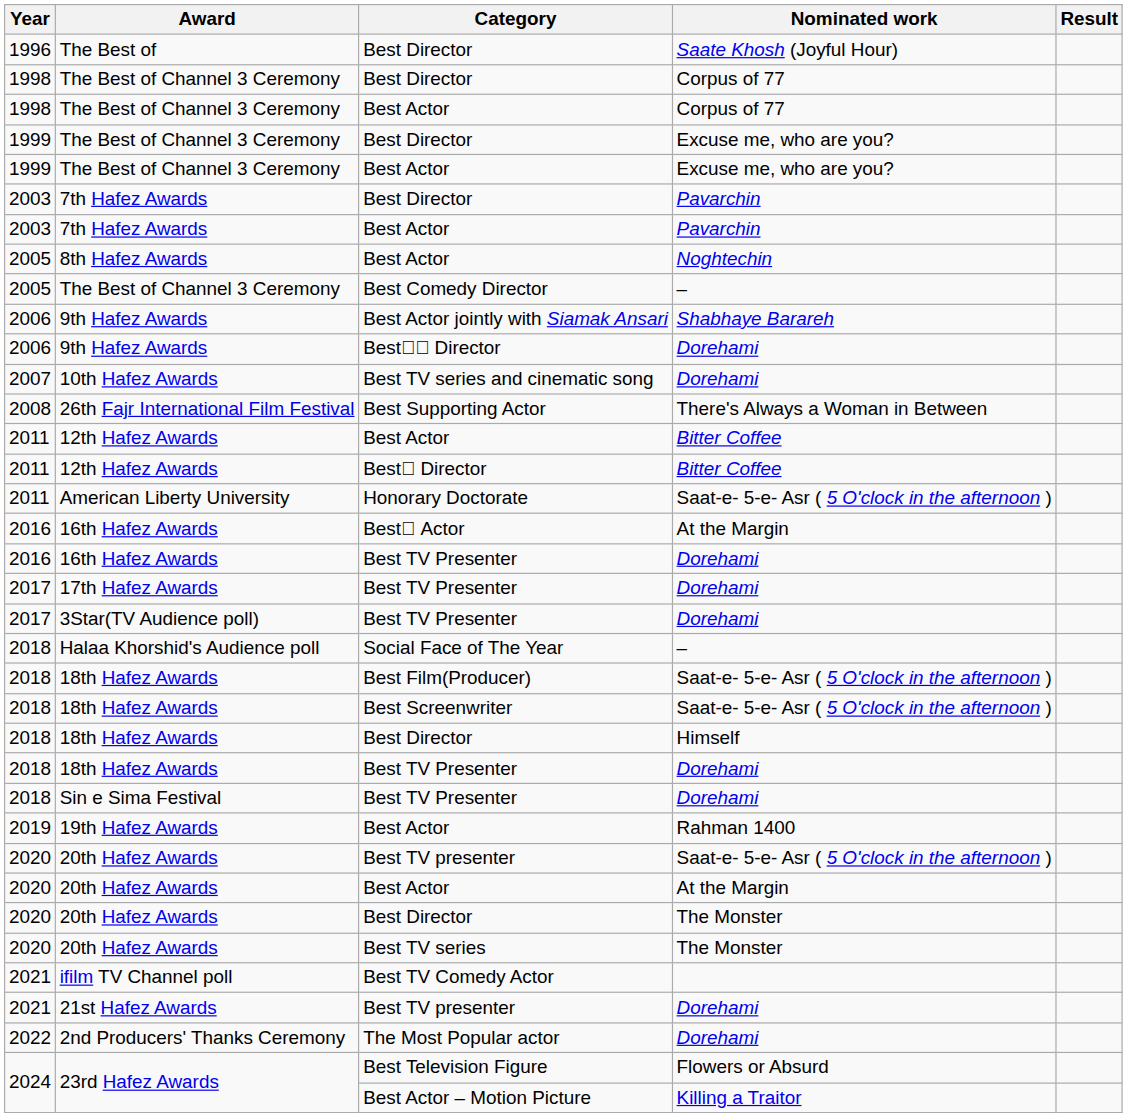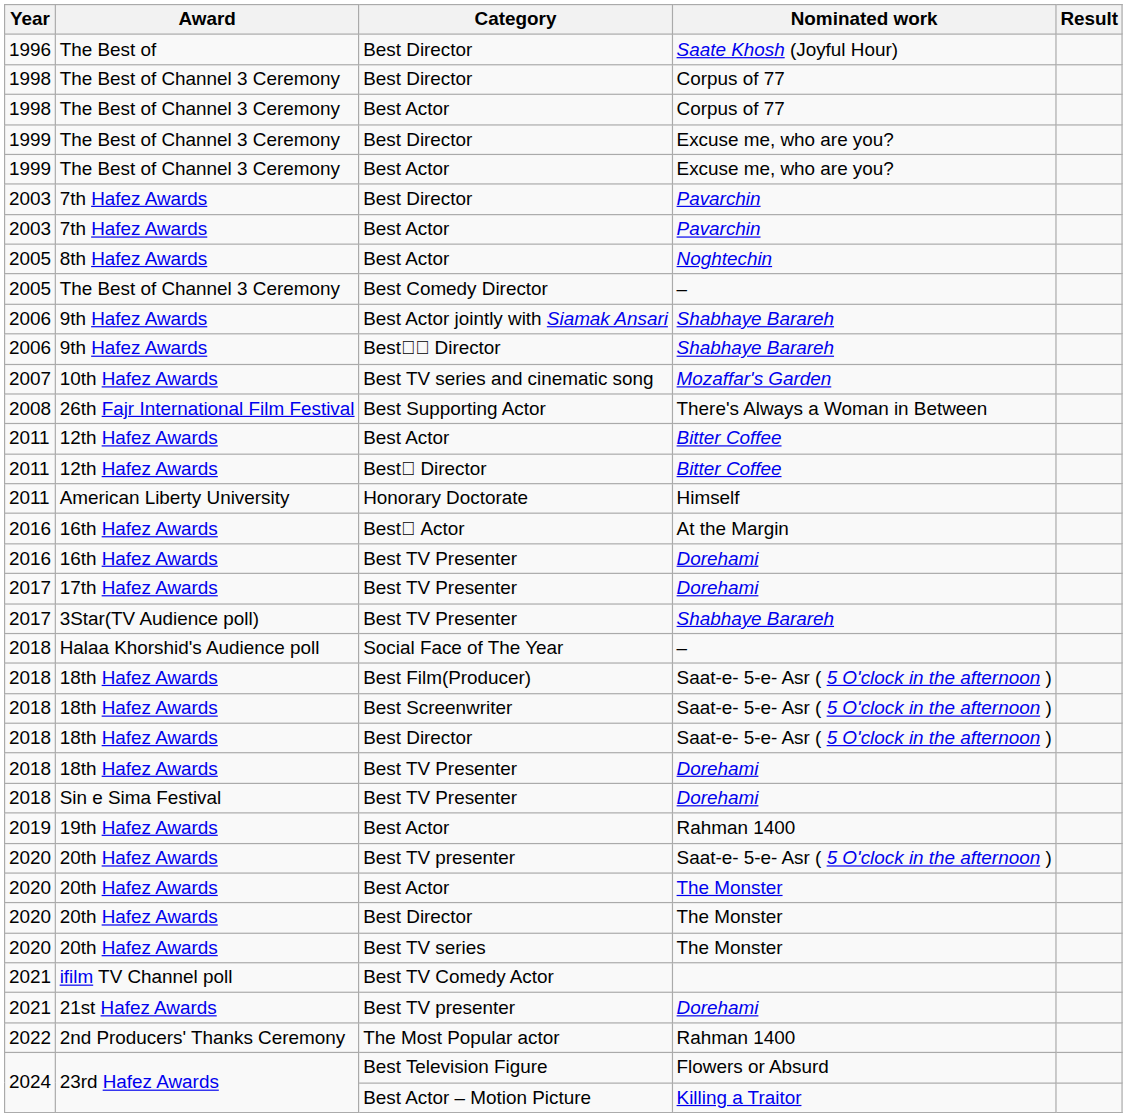 <table class="wikitable">
 <tr>
 <th>Year</th>
 <th>Award</th>
 <th>Category</th>
 <th>Nominated work</th>
 <th>Result</th>
 </tr>
 <tr>
 <td>1996</td>
 <td>The Best of</td>
 <td>Best Director</td>
 <td><em> <a href='#'>Saate Khosh</a> </em>(Joyful Hour)</td>
 <td></td>
 </tr>
 <tr>
 <td>1998</td>
 <td>The Best of Channel 3 Ceremony</td>
 <td>Best Director</td>
 <td>Corpus of 77</td>
 <td></td>
 </tr>
 <tr>
 <td>1998</td>
 <td>The Best of Channel 3 Ceremony</td>
 <td>Best Actor</td>
 <td>Corpus of 77</td>
 <td></td>
 </tr>
 <tr>
 <td>1999</td>
 <td>The Best of Channel 3 Ceremony</td>
 <td>Best Director</td>
 <td>Excuse me, who are you?</td>
 <td></td>
 </tr>
 <tr>
 <td>1999</td>
 <td>The Best of Channel 3 Ceremony</td>
 <td>Best Actor</td>
 <td>Excuse me, who are you?</td>
 <td></td>
 </tr>
 <tr>
 <td>2003</td>
 <td>7th <a href='#'>Hafez Awards</a></td>
 <td>Best Director</td>
 <td><em> <a href='#'>Pavarchin</a> </em></td>
 <td></td>
 </tr>
 <tr>
 <td>2003</td>
 <td>7th <a href='#'>Hafez Awards</a></td>
 <td>Best Actor</td>
 <td><em> <a href='#'>Pavarchin</a> </em></td>
 <td></td>
 </tr>
 <tr>
 <td>2005</td>
 <td>8th <a href='#'>Hafez Awards</a></td>
 <td>Best Actor</td>
 <td><em> <a href='#'>Noghtechin</a> </em></td>
 <td></td>
 </tr>
 <tr>
 <td>2005</td>
 <td>The Best of Channel 3 Ceremony</td>
 <td>Best Comedy Director</td>
 <td>–</td>
 <td></td>
 </tr>
 <tr>
 <td>2006</td>
 <td>9th <a href='#'>Hafez Awards</a></td>
 <td>Best Actor jointly with <em> <a href='#'>Siamak Ansari</a> </em></td>
 <td><em> <a href='#'>Shabhaye Barareh</a> </em></td>
 <td></td>
 </tr>
 <tr>
 <td>2006</td>
 <td>9th <a href='#'>Hafez Awards</a></td>
 <td>Best ِِDirector</td>
-<td><em><a href='#'>Dorehami</a></em></td>
+<td><em> <a href='#'>Shabhaye Barareh</a> </em></td>
 <td></td>
 </tr>
 <tr>
 <td>2007</td>
 <td>10th <a href='#'>Hafez Awards</a></td>
 <td>Best TV series and cinematic song</td>
-<td><em><a href='#'>Dorehami</a></em></td>
+<td><em> <a href='#'>Mozaffar's Garden</a> </em></td>
 <td></td>
 </tr>
 <tr>
 <td>2008</td>
 <td>26th <a href='#'>Fajr International Film Festival</a></td>
 <td>Best Supporting Actor</td>
 <td>There's Always a Woman in Between</td>
 <td></td>
 </tr>
 <tr>
 <td>2011</td>
 <td>12th <a href='#'>Hafez Awards</a></td>
 <td>Best Actor</td>
 <td><em> <a href='#'>Bitter Coffee</a> </em></td>
 <td></td>
 </tr>
 <tr>
 <td>2011</td>
 <td>12th <a href='#'>Hafez Awards</a></td>
 <td>Best ِDirector</td>
 <td><em> <a href='#'>Bitter Coffee</a> </em></td>
 <td></td>
 </tr>
 <tr>
 <td>2011</td>
 <td>American Liberty University</td>
 <td>Honorary Doctorate</td>
-<td>Saat-e- 5-e- Asr (<em> <a href='#'>5 O'clock in the afternoon</a> </em>)</td>
+<td>Himself</td>
 <td></td>
 </tr>
 <tr>
 <td>2016</td>
 <td>16th <a href='#'>Hafez Awards</a></td>
 <td>Best ِActor</td>
 <td>At the Margin</td>
 <td></td>
 </tr>
 <tr>
 <td>2016</td>
 <td>16th <a href='#'>Hafez Awards</a></td>
 <td>Best TV Presenter</td>
 <td><em><a href='#'>Dorehami</a></em></td>
 <td></td>
 </tr>
 <tr>
 <td>2017</td>
 <td>17th <a href='#'>Hafez Awards</a></td>
 <td>Best TV Presenter</td>
 <td><em><a href='#'>Dorehami</a></em></td>
 <td></td>
 </tr>
 <tr>
 <td>2017</td>
 <td>3Star(TV Audience poll)</td>
 <td>Best TV Presenter</td>
-<td><em><a href='#'>Dorehami</a></em></td>
+<td><em> <a href='#'>Shabhaye Barareh</a> </em></td>
 <td></td>
 </tr>
 <tr>
 <td>2018</td>
 <td>Halaa Khorshid's Audience poll</td>
 <td>Social Face of The Year</td>
 <td>–</td>
 <td></td>
 </tr>
 <tr>
 <td>2018</td>
 <td>18th <a href='#'>Hafez Awards</a></td>
 <td>Best Film(Producer)</td>
 <td>Saat-e- 5-e- Asr (<em> <a href='#'>5 O'clock in the afternoon</a> </em>)</td>
 <td></td>
 </tr>
 <tr>
 <td>2018</td>
 <td>18th <a href='#'>Hafez Awards</a></td>
 <td>Best Screenwriter</td>
 <td>Saat-e- 5-e- Asr (<em> <a href='#'>5 O'clock in the afternoon</a> </em>)</td>
 <td></td>
 </tr>
 <tr>
 <td>2018</td>
 <td>18th <a href='#'>Hafez Awards</a></td>
 <td>Best Director</td>
-<td>Himself</td>
+<td>Saat-e- 5-e- Asr (<em> <a href='#'>5 O'clock in the afternoon</a> </em>)</td>
 <td></td>
 </tr>
 <tr>
 <td>2018</td>
 <td>18th <a href='#'>Hafez Awards</a></td>
 <td>Best TV Presenter</td>
 <td><em><a href='#'>Dorehami</a></em></td>
 <td></td>
 </tr>
 <tr>
 <td>2018</td>
 <td>Sin e Sima Festival</td>
 <td>Best TV Presenter</td>
 <td><em><a href='#'>Dorehami</a></em></td>
 <td></td>
 </tr>
 <tr>
 <td>2019</td>
 <td>19th <a href='#'>Hafez Awards</a></td>
 <td>Best Actor</td>
 <td>Rahman 1400</td>
 <td></td>
 </tr>
 <tr>
 <td>2020</td>
 <td>20th <a href='#'>Hafez Awards</a></td>
 <td>Best TV presenter</td>
 <td>Saat-e- 5-e- Asr (<em> <a href='#'>5 O'clock in the afternoon</a> </em>)</td>
 <td></td>
 </tr>
 <tr>
 <td>2020</td>
 <td>20th <a href='#'>Hafez Awards</a></td>
 <td>Best Actor</td>
-<td>At the Margin</td>
+<td><a href='#'>The Monster</a></td>
 <td></td>
 </tr>
 <tr>
 <td>2020</td>
 <td>20th <a href='#'>Hafez Awards</a></td>
 <td>Best Director</td>
 <td>The Monster</td>
 <td></td>
 </tr>
 <tr>
 <td>2020</td>
 <td>20th <a href='#'>Hafez Awards</a></td>
 <td>Best TV series</td>
 <td>The Monster</td>
 <td></td>
 </tr>
 <tr>
 <td>2021</td>
 <td><a href='#'>ifilm</a> TV Channel poll</td>
 <td>Best TV Comedy Actor</td>
 <td></td>
 <td></td>
 </tr>
 <tr>
 <td>2021</td>
 <td>21st <a href='#'>Hafez Awards</a></td>
 <td>Best TV presenter</td>
 <td><em><a href='#'>Dorehami</a></em></td>
 <td></td>
 </tr>
 <tr>
 <td>2022</td>
 <td>2nd Producers' Thanks Ceremony</td>
 <td>The Most Popular actor</td>
-<td><em><a href='#'>Dorehami</a></em></td>
+<td>Rahman 1400</td>
 <td></td>
 </tr>
 <tr>
 <td rowspan="2">2024</td>
 <td rowspan="2">23rd <a href='#'>Hafez Awards</a></td>
 <td>Best Television Figure</td>
 <td>Flowers or Absurd</td>
 <td></td>
 </tr>
 <tr>
 <td>Best Actor – Motion Picture</td>
 <td><a href='#'>Killing a Traitor</a></td>
 <td></td>
 </tr>
 </table>
